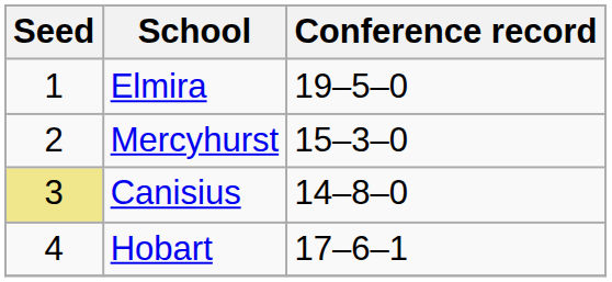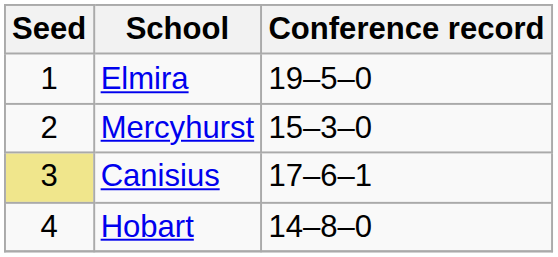 <table class="wikitable">
 <tr>
 <th>Seed</th>
 <th>School</th>
 <th>Conference record</th>
 </tr>
 <tr>
 <td align=center>1</td>
 <td><a href='#'>Elmira</a></td>
 <td>19–5–0</td>
 </tr>
 <tr>
 <td align=center>2</td>
 <td><a href='#'>Mercyhurst</a></td>
 <td>15–3–0</td>
 </tr>
 <tr>
 <td align=center style="background: khaki;">3</td>
 <td><a href='#'>Canisius</a></td>
-<td>14–8–0</td>
+<td>17–6–1</td>
 </tr>
 <tr>
 <td align=center>4</td>
 <td><a href='#'>Hobart</a></td>
-<td>17–6–1</td>
+<td>14–8–0</td>
 </tr>
 <tr>
 </tr>
 </table>
